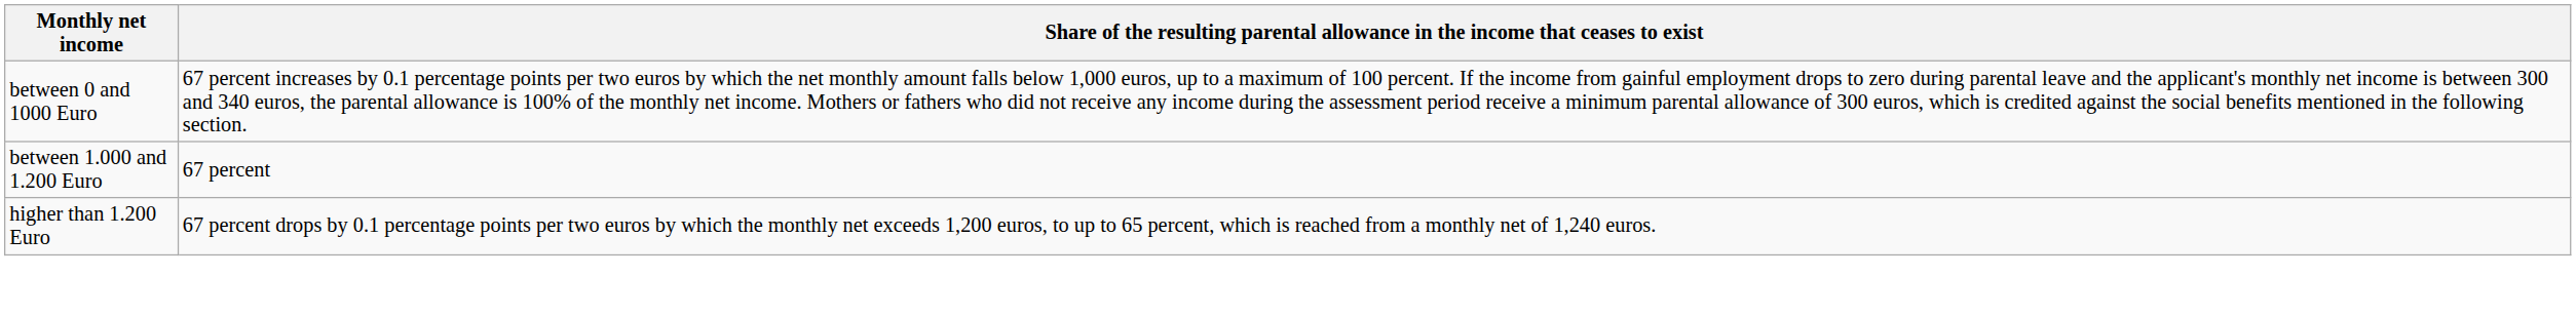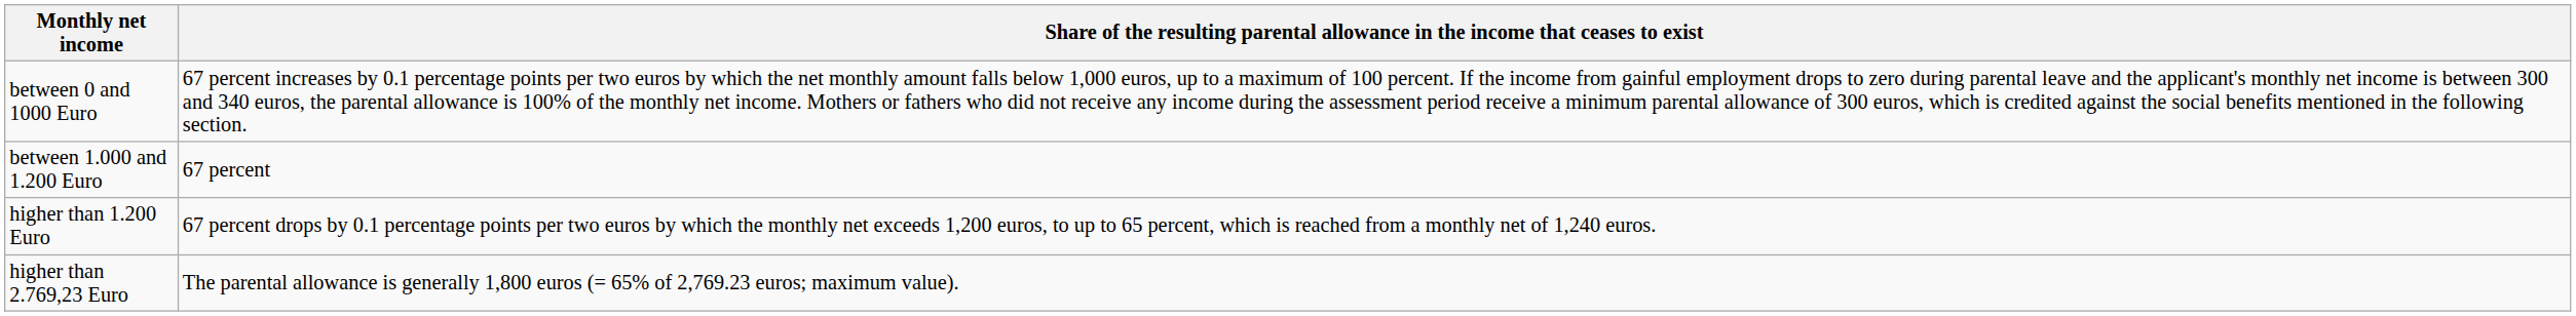 <table class="wikitable">
 <tr>
 <th>Monthly net income</th>
 <th>Share of the resulting parental allowance in the income that ceases to exist</th>
 </tr>
 <tr>
 <td>between 0 and 1000 Euro</td>
 <td>67 percent increases by 0.1 percentage points per two euros by which the net monthly amount falls below 1,000 euros, up to a maximum of 100 percent. If the income from gainful employment drops to zero during parental leave and the applicant's monthly net income is between 300 and 340 euros, the parental allowance is 100% of the monthly net income. Mothers or fathers who did not receive any income during the assessment period receive a minimum parental allowance of 300 euros, which is credited against the social benefits mentioned in the following section.</td>
 </tr>
 <tr>
 <td>between 1.000 and 1.200 Euro</td>
 <td>67 percent</td>
 </tr>
 <tr>
 <td>higher than 1.200 Euro</td>
 <td>67 percent drops by 0.1 percentage points per two euros by which the monthly net exceeds 1,200 euros, to up to 65 percent, which is reached from a monthly net of 1,240 euros.</td>
 </tr>
+<tr>
+<td>higher than 2.769,23 Euro</td>
+<td>The parental allowance is generally 1,800 euros (= 65% of 2,769.23 euros; maximum value).</td>
+</tr>
 </table>
